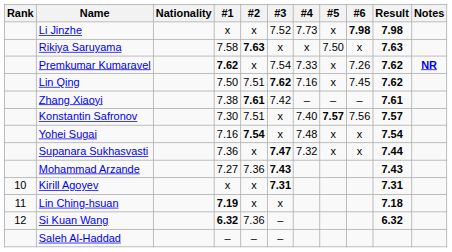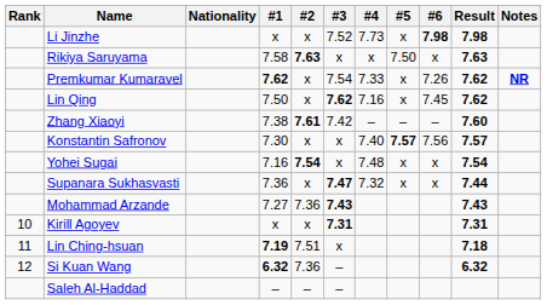 <table class="wikitable sortable" style="text-align:center;font-size:90%">
 <tr>
 <th>Rank</th>
 <th>Name</th>
 <th>Nationality</th>
 <th>#1</th>
 <th>#2</th>
 <th>#3</th>
 <th>#4</th>
 <th>#5</th>
 <th>#6</th>
 <th>Result</th>
 <th>Notes</th>
 </tr>
 <tr>
 <td></td>
 <td align=left><a href='#'>Li Jinzhe</a></td>
 <td align=left></td>
 <td>x</td>
 <td>x</td>
 <td>7.52</td>
 <td>7.73</td>
 <td>x</td>
 <td><strong>7.98</strong></td>
 <td><strong>7.98</strong></td>
 <td></td>
 </tr>
 <tr>
 <td></td>
 <td align=left><a href='#'>Rikiya Saruyama</a></td>
 <td align=left></td>
 <td>7.58</td>
 <td><strong>7.63</strong></td>
 <td>x</td>
 <td>x</td>
 <td>7.50</td>
 <td>x</td>
 <td><strong>7.63</strong></td>
 <td></td>
 </tr>
 <tr>
 <td></td>
 <td align=left><a href='#'>Premkumar Kumaravel</a></td>
 <td align=left></td>
 <td><strong>7.62</strong></td>
 <td>x</td>
 <td>7.54</td>
 <td>7.33</td>
 <td>x</td>
 <td>7.26</td>
 <td><strong>7.62</strong></td>
 <td><strong><a href='#'>NR</a></strong></td>
 </tr>
 <tr>
 <td></td>
 <td align=left><a href='#'>Lin Qing</a></td>
 <td align=left></td>
 <td>7.50</td>
-<td>7.51</td>
+<td>x</td>
 <td><strong>7.62</strong></td>
 <td>7.16</td>
 <td>x</td>
 <td>7.45</td>
 <td><strong>7.62</strong></td>
 <td></td>
 </tr>
 <tr>
 <td></td>
 <td align=left><a href='#'>Zhang Xiaoyi</a></td>
 <td align=left></td>
 <td>7.38</td>
 <td><strong>7.61</strong></td>
 <td>7.42</td>
 <td>–</td>
 <td>–</td>
 <td>–</td>
-<td><strong>7.61</strong></td>
+<td><strong>7.60</strong></td>
 <td></td>
 </tr>
 <tr>
 <td></td>
 <td align=left><a href='#'>Konstantin Safronov</a></td>
 <td align=left></td>
 <td>7.30</td>
-<td>7.51</td>
+<td>x</td>
 <td>x</td>
 <td>7.40</td>
 <td><strong>7.57</strong></td>
 <td>7.56</td>
 <td><strong>7.57</strong></td>
 <td></td>
 </tr>
 <tr>
 <td></td>
 <td align=left><a href='#'>Yohei Sugai</a></td>
 <td align=left></td>
 <td>7.16</td>
 <td><strong>7.54</strong></td>
 <td>x</td>
 <td>7.48</td>
 <td>x</td>
 <td>x</td>
 <td><strong>7.54</strong></td>
 <td></td>
 </tr>
 <tr>
 <td></td>
 <td align=left><a href='#'>Supanara Sukhasvasti</a></td>
 <td align=left></td>
 <td>7.36</td>
 <td>x</td>
 <td><strong>7.47</strong></td>
 <td>7.32</td>
 <td>x</td>
 <td>x</td>
 <td><strong>7.44</strong></td>
 <td></td>
 </tr>
 <tr>
 <td></td>
 <td align=left><a href='#'>Mohammad Arzande</a></td>
 <td align=left></td>
 <td>7.27</td>
 <td>7.36</td>
 <td><strong>7.43</strong></td>
 <td></td>
 <td></td>
 <td></td>
 <td><strong>7.43</strong></td>
 <td></td>
 </tr>
 <tr>
 <td>10</td>
 <td align=left><a href='#'>Kirill Agoyev</a></td>
 <td align=left></td>
 <td>x</td>
 <td>x</td>
 <td><strong>7.31</strong></td>
 <td></td>
 <td></td>
 <td></td>
 <td><strong>7.31</strong></td>
 <td></td>
 </tr>
 <tr>
 <td>11</td>
 <td align=left><a href='#'>Lin Ching-hsuan</a></td>
 <td align=left></td>
 <td><strong>7.19</strong></td>
-<td>x</td>
+<td>7.51</td>
 <td>x</td>
 <td></td>
 <td></td>
 <td></td>
 <td><strong>7.18</strong></td>
 <td></td>
 </tr>
 <tr>
 <td>12</td>
 <td align=left><a href='#'>Si Kuan Wang</a></td>
 <td align=left></td>
 <td><strong>6.32</strong></td>
 <td>7.36</td>
 <td>–</td>
 <td></td>
 <td></td>
 <td></td>
 <td><strong>6.32</strong></td>
 <td></td>
 </tr>
 <tr>
 <td></td>
 <td align=left><a href='#'>Saleh Al-Haddad</a></td>
 <td align=left></td>
 <td>–</td>
 <td>–</td>
 <td>–</td>
 <td></td>
 <td></td>
 <td></td>
 <td><strong></strong></td>
 <td></td>
 </tr>
 </table>
